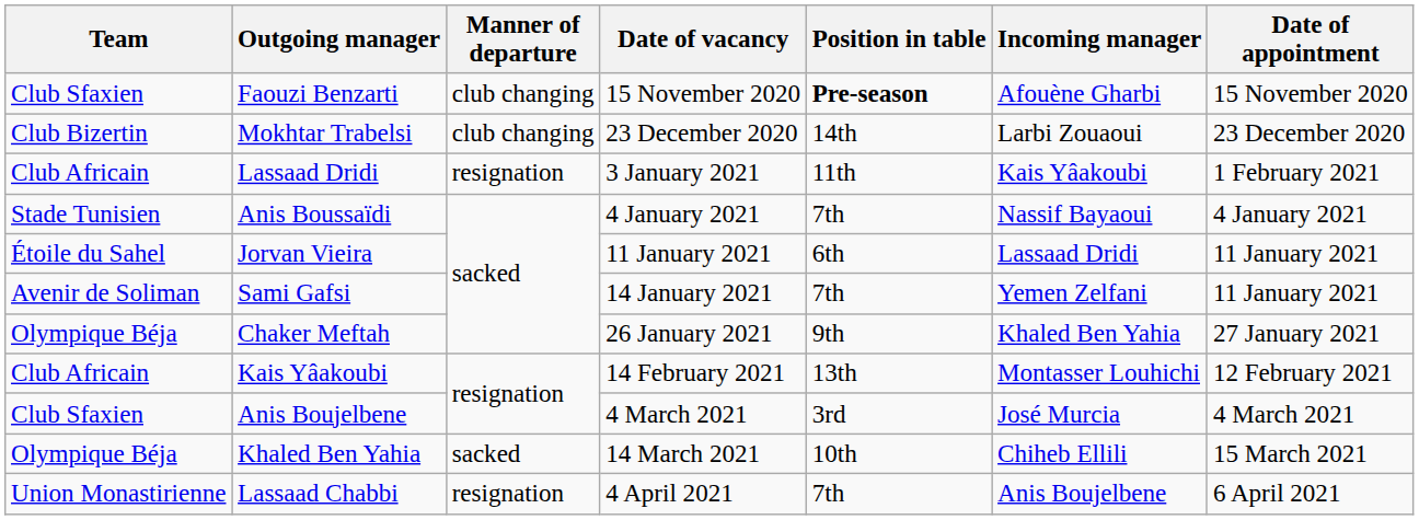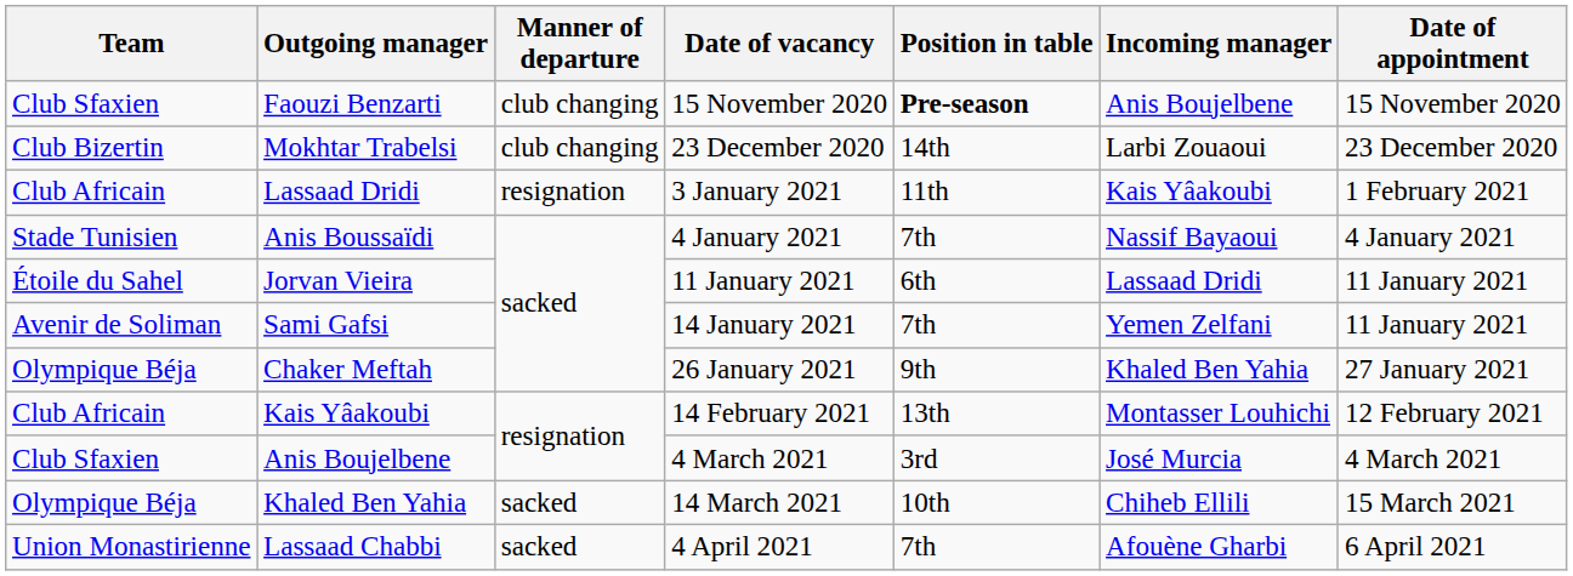 <table class="wikitable sortable">
 <tr>
 <th>Team</th>
 <th>Outgoing manager</th>
 <th>Manner of<br>departure</th>
 <th>Date of vacancy</th>
 <th>Position in table</th>
 <th>Incoming manager</th>
 <th>Date of<br>appointment</th>
 </tr>
 <tr>
 <td><a href='#'>Club Sfaxien</a></td>
 <td> <a href='#'>Faouzi Benzarti</a></td>
 <td>club changing</td>
 <td>15 November 2020</td>
 <td><strong>Pre-season</strong></td>
-<td> <a href='#'>Afouène Gharbi</a></td>
+<td> <a href='#'>Anis Boujelbene</a></td>
 <td>15 November 2020</td>
 </tr>
 <tr>
 <td><a href='#'>Club Bizertin</a></td>
 <td> <a href='#'>Mokhtar Trabelsi</a></td>
 <td>club changing</td>
 <td>23 December 2020</td>
 <td>14th</td>
 <td> Larbi Zouaoui</td>
 <td>23 December 2020</td>
 </tr>
 <tr>
 <td><a href='#'>Club Africain</a></td>
 <td> <a href='#'>Lassaad Dridi</a></td>
 <td>resignation</td>
 <td>3 January 2021</td>
 <td>11th</td>
 <td> <a href='#'>Kais Yâakoubi</a></td>
 <td>1 February 2021</td>
 </tr>
 <tr>
 <td><a href='#'>Stade Tunisien</a></td>
 <td> <a href='#'>Anis Boussaïdi</a></td>
 <td align="left" rowspan="4">sacked</td>
 <td>4 January 2021</td>
 <td>7th</td>
 <td> <a href='#'>Nassif Bayaoui</a></td>
 <td>4 January 2021</td>
 </tr>
 <tr>
 <td><a href='#'>Étoile du Sahel</a></td>
 <td> <a href='#'>Jorvan Vieira</a></td>
 <td>11 January 2021</td>
 <td>6th</td>
 <td> <a href='#'>Lassaad Dridi</a></td>
 <td>11 January 2021</td>
 </tr>
 <tr>
 <td><a href='#'>Avenir de Soliman</a></td>
 <td> <a href='#'>Sami Gafsi</a></td>
 <td>14 January 2021</td>
 <td>7th</td>
 <td> <a href='#'>Yemen Zelfani</a></td>
 <td>11 January 2021</td>
 </tr>
 <tr>
 <td><a href='#'>Olympique Béja</a></td>
 <td> <a href='#'>Chaker Meftah</a></td>
 <td>26 January 2021</td>
 <td>9th</td>
 <td> <a href='#'>Khaled Ben Yahia</a></td>
 <td>27 January 2021</td>
 </tr>
 <tr>
 <td><a href='#'>Club Africain</a></td>
 <td> <a href='#'>Kais Yâakoubi</a></td>
 <td align="left" rowspan="2">resignation</td>
 <td>14 February 2021</td>
 <td>13th</td>
 <td> <a href='#'>Montasser Louhichi</a></td>
 <td>12 February 2021</td>
 </tr>
 <tr>
 <td><a href='#'>Club Sfaxien</a></td>
 <td> <a href='#'>Anis Boujelbene</a></td>
 <td>4 March 2021</td>
 <td>3rd</td>
 <td> <a href='#'>José Murcia</a></td>
 <td>4 March 2021</td>
 </tr>
 <tr>
 <td><a href='#'>Olympique Béja</a></td>
 <td> <a href='#'>Khaled Ben Yahia</a></td>
 <td>sacked</td>
 <td>14 March 2021</td>
 <td>10th</td>
 <td> <a href='#'>Chiheb Ellili</a></td>
 <td>15 March 2021</td>
 </tr>
 <tr>
 <td><a href='#'>Union Monastirienne</a></td>
 <td> <a href='#'>Lassaad Chabbi</a></td>
-<td>resignation</td>
+<td>sacked</td>
 <td>4 April 2021</td>
 <td>7th</td>
-<td> <a href='#'>Anis Boujelbene</a></td>
+<td> <a href='#'>Afouène Gharbi</a></td>
 <td>6 April 2021</td>
 </tr>
 </table>
